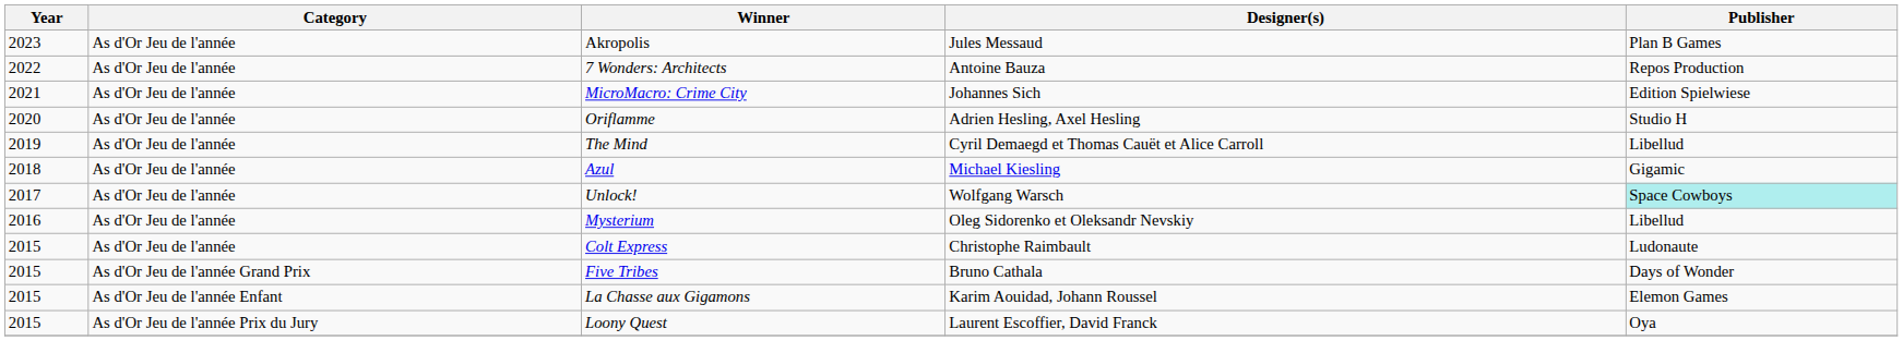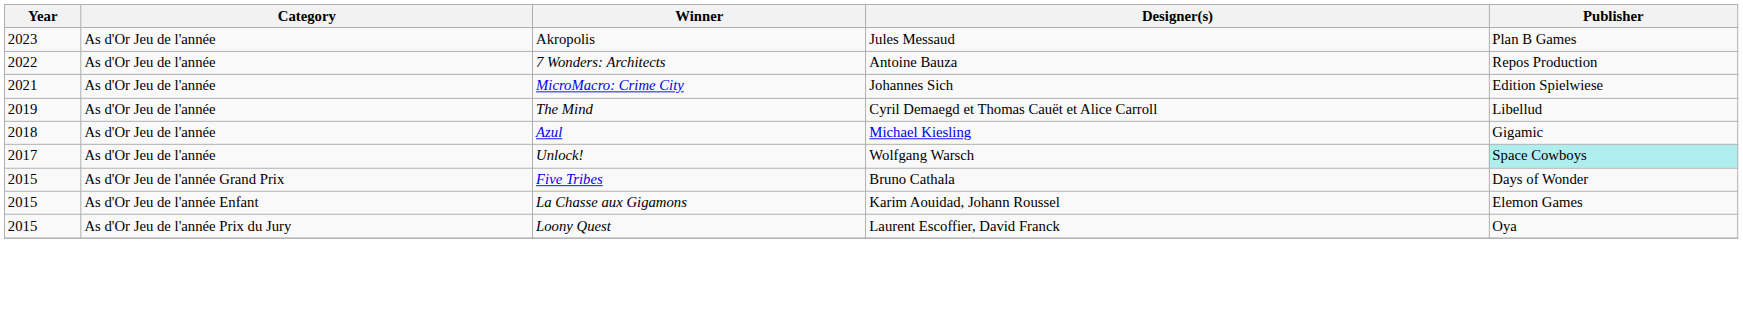 <table class="wikitable" style="width:95%;">
 <tr>
 <th>Year</th>
 <th>Category</th>
 <th>Winner</th>
 <th>Designer(s)</th>
 <th>Publisher</th>
 </tr>
 <tr>
 <td>2023</td>
 <td>As d'Or Jeu de l'année</td>
 <td>Akropolis</td>
 <td>Jules Messaud</td>
 <td>Plan B Games</td>
 </tr>
 <tr>
 <td>2022</td>
 <td>As d'Or Jeu de l'année</td>
 <td><em>7 Wonders: Architects</em></td>
 <td>Antoine Bauza</td>
 <td>Repos Production</td>
 </tr>
 <tr>
 <td>2021</td>
 <td>As d'Or Jeu de l'année</td>
 <td><em><a href='#'>MicroMacro: Crime City</a></em></td>
 <td>Johannes Sich</td>
 <td>Edition Spielwiese</td>
 </tr>
 <tr>
-<td>2020</td>
-<td>As d'Or Jeu de l'année</td>
-<td><em>Oriflamme</em></td>
-<td>Adrien Hesling, Axel Hesling</td>
-<td>Studio H</td>
-</tr>
-<tr>
 <td>2019</td>
 <td>As d'Or Jeu de l'année</td>
 <td><em>The Mind</em></td>
 <td>Cyril Demaegd et Thomas Cauët et Alice Carroll</td>
 <td>Libellud</td>
 </tr>
 <tr>
 <td>2018</td>
 <td>As d'Or Jeu de l'année</td>
 <td><em><a href='#'>Azul</a></em></td>
 <td><a href='#'>Michael Kiesling</a></td>
 <td>Gigamic</td>
 </tr>
 <tr>
 <td>2017</td>
 <td>As d'Or Jeu de l'année</td>
 <td><em>Unlock!</em></td>
 <td>Wolfgang Warsch</td>
 <td style="background: paleturquoise;">Space Cowboys</td>
-</tr>
-<tr>
-<td>2016</td>
-<td>As d'Or Jeu de l'année</td>
-<td><em><a href='#'>Mysterium</a></em></td>
-<td>Oleg Sidorenko et Oleksandr Nevskiy</td>
-<td>Libellud</td>
-</tr>
-<tr>
-<td>2015</td>
-<td>As d'Or Jeu de l'année</td>
-<td><em><a href='#'>Colt Express</a></em></td>
-<td>Christophe Raimbault</td>
-<td>Ludonaute</td>
 </tr>
 <tr>
 <td>2015</td>
 <td>As d'Or Jeu de l'année Grand Prix</td>
 <td><em><a href='#'>Five Tribes</a></em></td>
 <td>Bruno Cathala</td>
 <td>Days of Wonder</td>
 </tr>
 <tr>
 <td>2015</td>
 <td>As d'Or Jeu de l'année Enfant</td>
 <td><em>La Chasse aux Gigamons</em></td>
 <td>Karim Aouidad, Johann Roussel</td>
 <td>Elemon Games</td>
 </tr>
 <tr>
 <td>2015</td>
 <td>As d'Or Jeu de l'année Prix du Jury</td>
 <td><em>Loony Quest</em></td>
 <td>Laurent Escoffier, David Franck</td>
 <td>Oya</td>
 </tr>
 <tr>
 </tr>
 </table>
